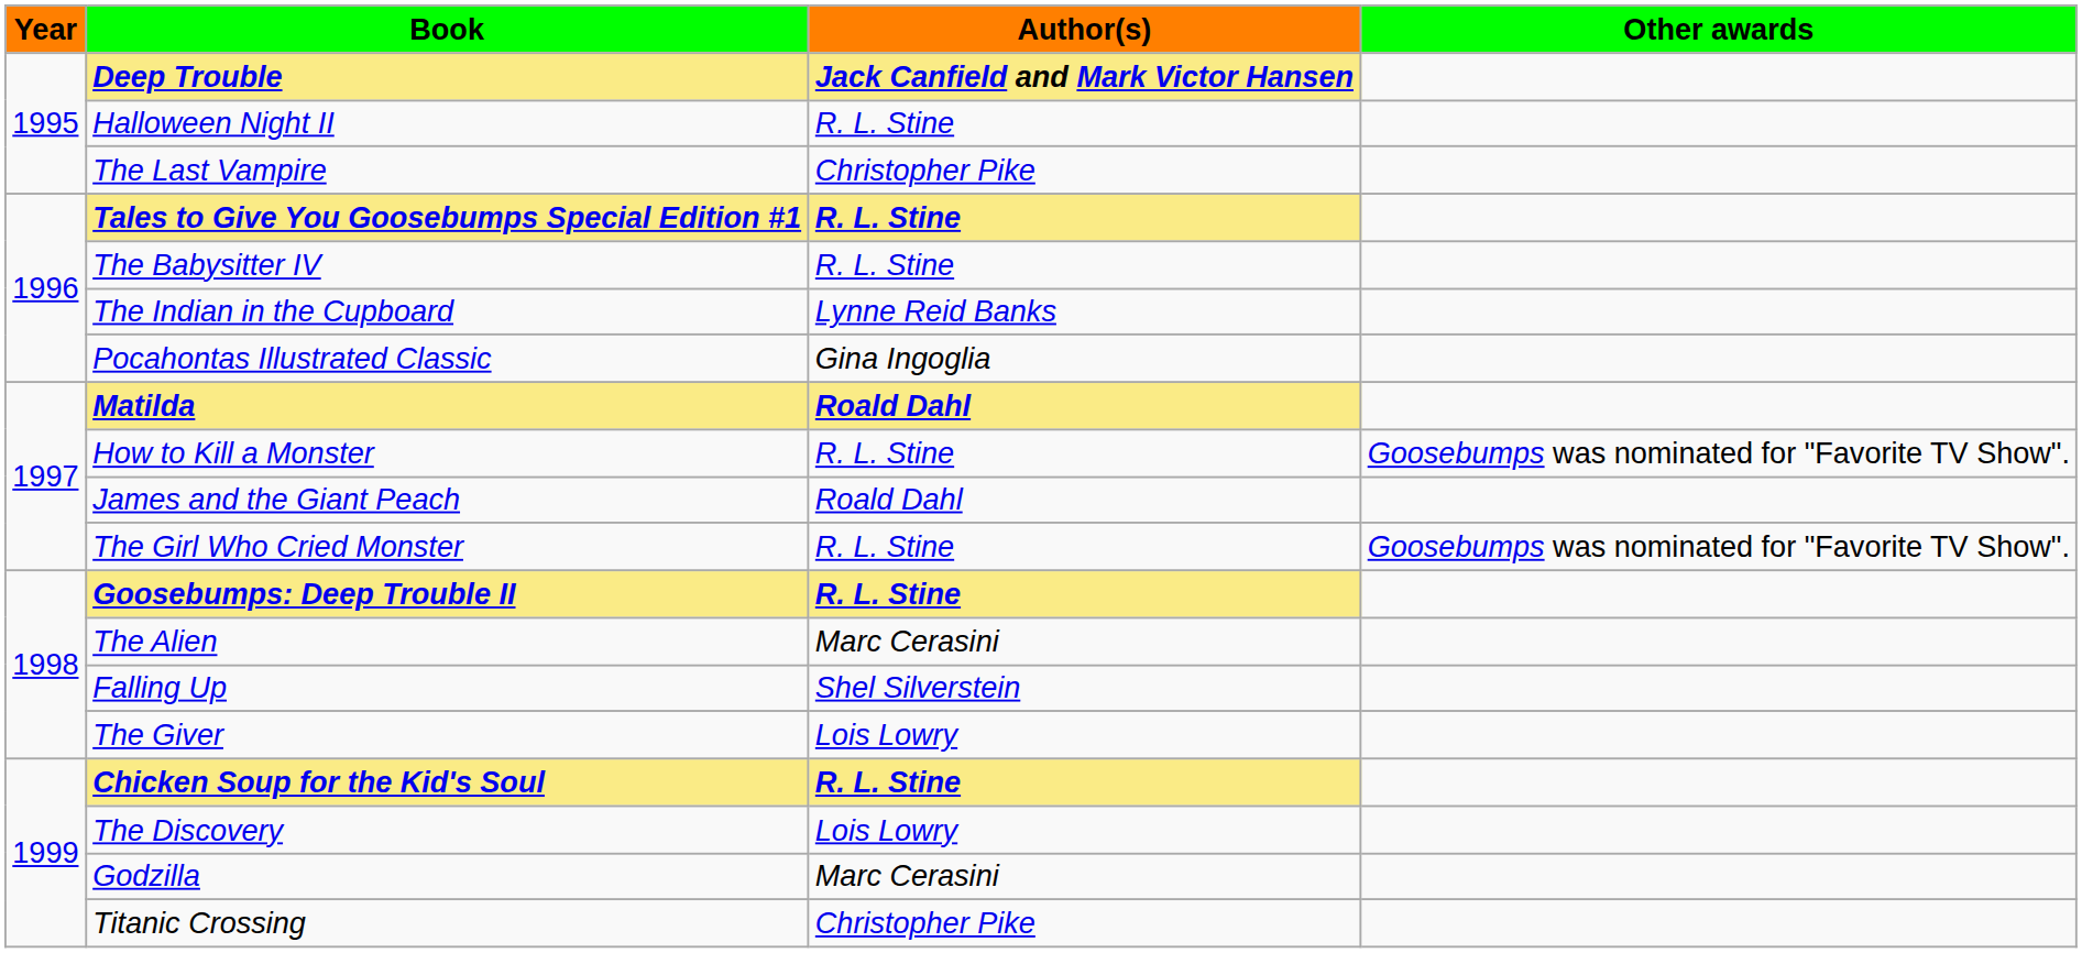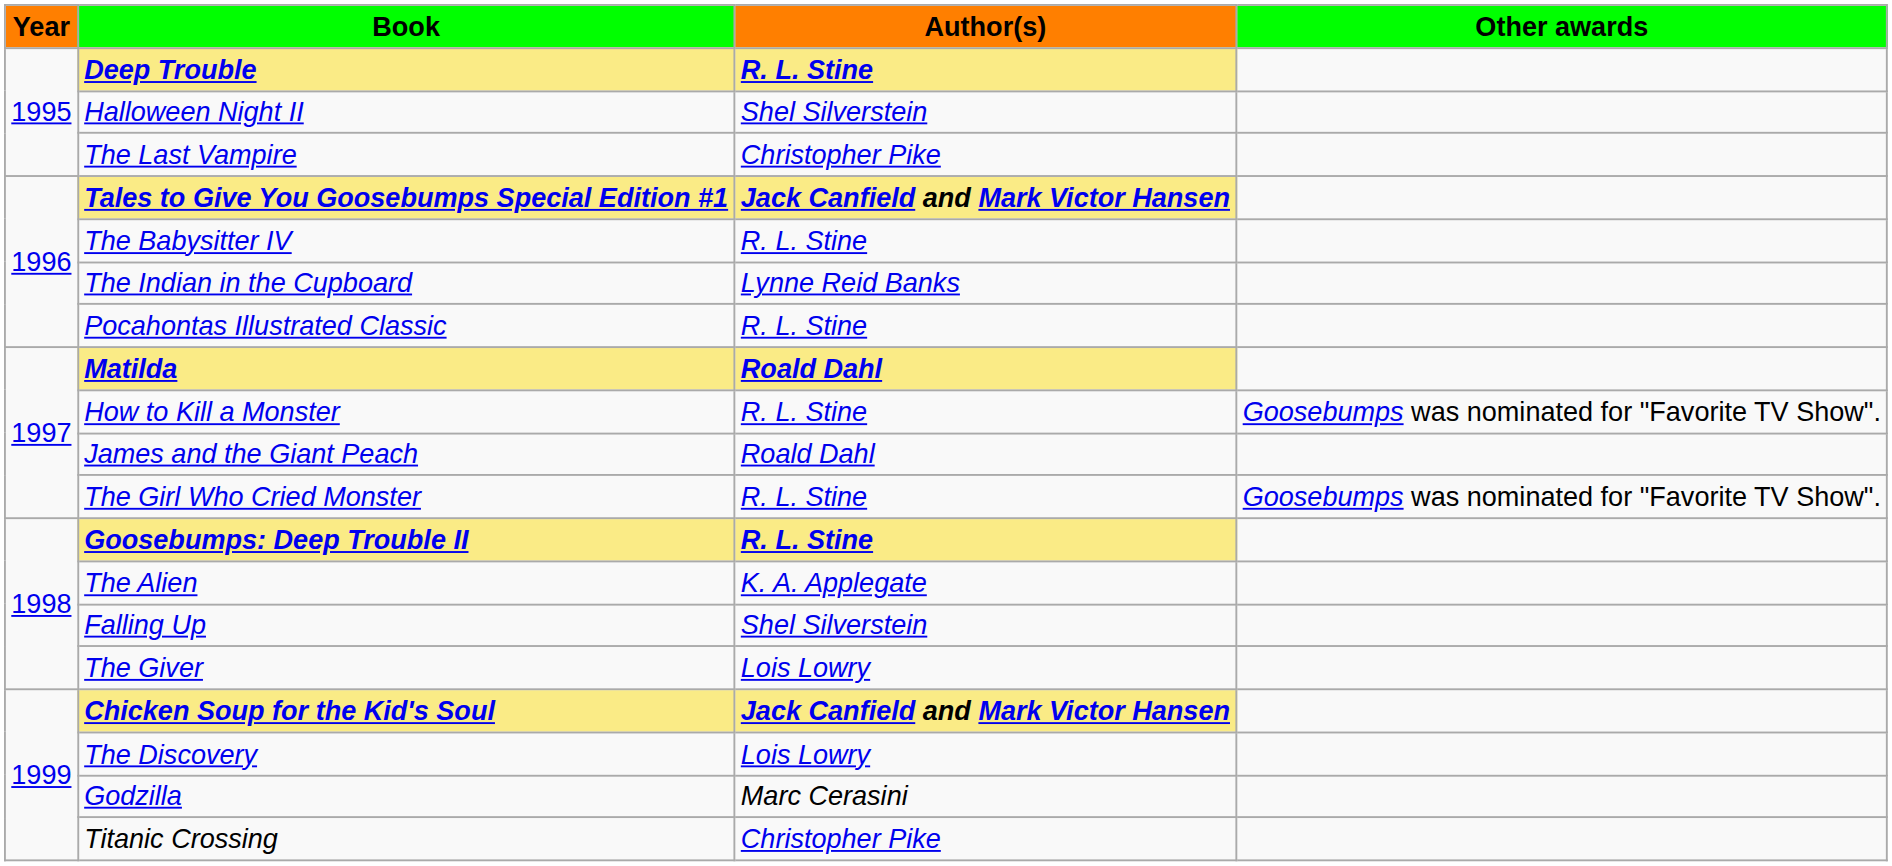 <table class="wikitable" style="font-size:90%;">
 <tr>
 <th style="background:#FF7F00;">Year</th>
 <th style="background:#00FF00;">Book</th>
 <th style="background:#FF7F00;">Author(s)</th>
 <th style="background:#00FF00;">Other awards</th>
 </tr>
 <tr>
 <td rowspan="3"><a href='#'>1995</a></td>
 <td style="background:#FAEB86;"><strong><em><a href='#'>Deep Trouble</a></em></strong> </td>
-<td style="background:#FAEB86;"><strong><em><a href='#'>Jack Canfield</a> and <a href='#'>Mark Victor Hansen</a></em></strong></td>
+<td style="background:#FAEB86;"><strong><em><a href='#'>R. L. Stine</a></em></strong></td>
 <td></td>
 </tr>
 <tr>
 <td><em><a href='#'>Halloween Night II</a></em></td>
-<td><em><a href='#'>R. L. Stine</a></em></td>
+<td><em><a href='#'>Shel Silverstein</a></em></td>
 <td></td>
 </tr>
 <tr>
 <td><em><a href='#'>The Last Vampire</a></em></td>
 <td><em><a href='#'>Christopher Pike</a></em></td>
 <td></td>
 </tr>
 <tr>
 <td rowspan="4"><a href='#'>1996</a></td>
 <td style="background:#FAEB86;"><strong><em><a href='#'>Tales to Give You Goosebumps Special Edition #1</a></em></strong> </td>
-<td style="background:#FAEB86;"><strong><em><a href='#'>R. L. Stine</a></em></strong></td>
+<td style="background:#FAEB86;"><strong><em><a href='#'>Jack Canfield</a> and <a href='#'>Mark Victor Hansen</a></em></strong></td>
 <td></td>
 </tr>
 <tr>
 <td><em><a href='#'>The Babysitter IV</a></em></td>
 <td><em><a href='#'>R. L. Stine</a></em></td>
 <td></td>
 </tr>
 <tr>
 <td><em><a href='#'>The Indian in the Cupboard</a></em></td>
 <td><em><a href='#'>Lynne Reid Banks</a></em></td>
 <td></td>
 </tr>
 <tr>
 <td><em><a href='#'>Pocahontas Illustrated Classic</a></em></td>
-<td><em>Gina Ingoglia</em></td>
+<td><em><a href='#'>R. L. Stine</a></em></td>
 <td></td>
 </tr>
 <tr>
 <td rowspan="4"><a href='#'>1997</a></td>
 <td style="background:#FAEB86;"><strong><em><a href='#'>Matilda</a></em></strong> </td>
 <td style="background:#FAEB86;"><strong><em><a href='#'>Roald Dahl</a></em></strong></td>
 <td></td>
 </tr>
 <tr>
 <td><em><a href='#'>How to Kill a Monster</a></em></td>
 <td><em><a href='#'>R. L. Stine</a></em></td>
 <td><em><a href='#'>Goosebumps</a></em> was nominated for "Favorite TV Show".</td>
 </tr>
 <tr>
 <td><em><a href='#'>James and the Giant Peach</a></em></td>
 <td><em><a href='#'>Roald Dahl</a></em></td>
 <td></td>
 </tr>
 <tr>
 <td><em><a href='#'>The Girl Who Cried Monster</a></em></td>
 <td><em><a href='#'>R. L. Stine</a></em></td>
 <td><em><a href='#'>Goosebumps</a></em> was nominated for "Favorite TV Show".</td>
 </tr>
 <tr>
 <td rowspan="4"><a href='#'>1998</a></td>
 <td style="background:#FAEB86;"><strong><em><a href='#'>Goosebumps: Deep Trouble II</a></em></strong> </td>
 <td style="background:#FAEB86;"><strong><em><a href='#'>R. L. Stine</a></em></strong></td>
 <td></td>
 </tr>
 <tr>
 <td><em><a href='#'>The Alien</a></em></td>
-<td><em>Marc Cerasini</em></td>
+<td><em><a href='#'>K. A. Applegate</a></em></td>
 <td></td>
 </tr>
 <tr>
 <td><em><a href='#'>Falling Up</a></em></td>
 <td><em><a href='#'>Shel Silverstein</a></em></td>
 <td></td>
 </tr>
 <tr>
 <td><em><a href='#'>The Giver</a></em></td>
 <td><em><a href='#'>Lois Lowry</a></em></td>
 <td></td>
 </tr>
 <tr>
 <td rowspan="4"><a href='#'>1999</a></td>
 <td style="background:#FAEB86;"><strong><em><a href='#'>Chicken Soup for the Kid's Soul</a></em></strong> </td>
-<td style="background:#FAEB86;"><strong><em><a href='#'>R. L. Stine</a></em></strong></td>
+<td style="background:#FAEB86;"><strong><em><a href='#'>Jack Canfield</a> and <a href='#'>Mark Victor Hansen</a></em></strong></td>
 <td></td>
 </tr>
 <tr>
 <td><em><a href='#'>The Discovery</a></em></td>
 <td><em><a href='#'>Lois Lowry</a></em></td>
 <td></td>
 </tr>
 <tr>
 <td><em><a href='#'>Godzilla</a></em></td>
 <td><em>Marc Cerasini</em></td>
 <td></td>
 </tr>
 <tr>
 <td><em>Titanic Crossing</em></td>
 <td><em><a href='#'>Christopher Pike</a></em></td>
 <td></td>
 </tr>
 </table>
